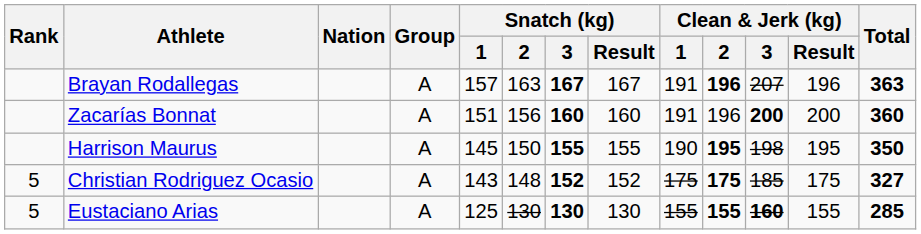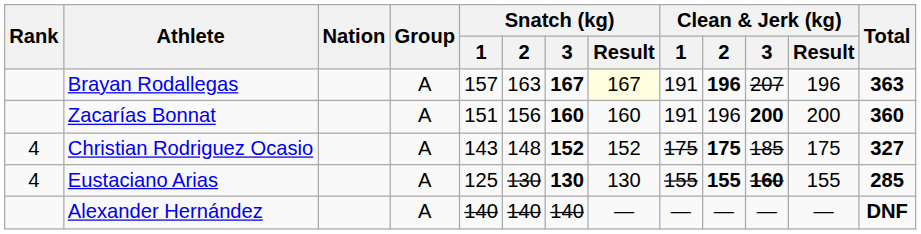 <table class="wikitable sortable" style="text-align:center;">
 <tr>
 <th rowspan=2>Rank</th>
 <th rowspan=2>Athlete</th>
 <th rowspan=2>Nation</th>
 <th rowspan=2>Group</th>
 <th colspan=4>Snatch (kg)</th>
 <th colspan=4>Clean & Jerk (kg)</th>
 <th rowspan=2>Total</th>
 </tr>
 <tr>
 <th>1</th>
 <th>2</th>
 <th>3</th>
 <th>Result</th>
 <th>1</th>
 <th>2</th>
 <th>3</th>
 <th>Result</th>
 </tr>
 <tr>
 <td></td>
 <td align=left><a href='#'>Brayan Rodallegas</a></td>
 <td align=left></td>
 <td>A</td>
 <td>157</td>
 <td>163</td>
 <td><strong>167</strong></td>
-<td>167</td>
+<td style="background: lightyellow;">167</td>
 <td>191</td>
 <td><strong>196</strong></td>
 <td><s>207</s></td>
 <td>196</td>
 <td><strong>363</strong></td>
 </tr>
 <tr>
 <td></td>
 <td align=left><a href='#'>Zacarías Bonnat</a></td>
 <td align=left></td>
 <td>A</td>
 <td>151</td>
 <td>156</td>
 <td><strong>160</strong></td>
 <td>160</td>
 <td>191</td>
 <td>196</td>
 <td><strong>200</strong></td>
 <td>200</td>
 <td><strong>360</strong></td>
 </tr>
 <tr>
-<td></td>
-<td align=left><a href='#'>Harrison Maurus</a></td>
-<td align=left></td>
-<td>A</td>
-<td>145</td>
-<td>150</td>
-<td><strong>155</strong></td>
-<td>155</td>
-<td>190</td>
-<td><strong>195</strong></td>
-<td><s>198</s></td>
-<td>195</td>
-<td><strong>350</strong></td>
-</tr>
-<tr>
-<td>5</td>
+<td>4</td>
 <td align=left><a href='#'>Christian Rodriguez Ocasio</a></td>
 <td align=left></td>
 <td>A</td>
 <td>143</td>
 <td>148</td>
 <td><strong>152</strong></td>
 <td>152</td>
 <td><s>175</s></td>
 <td><strong>175</strong></td>
 <td><s>185</s></td>
 <td>175</td>
 <td><strong>327</strong></td>
 </tr>
 <tr>
-<td>5</td>
+<td>4</td>
 <td align=left><a href='#'>Eustaciano Arias</a></td>
 <td align=left></td>
 <td>A</td>
 <td>125</td>
 <td><s>130</s></td>
 <td><strong>130</strong></td>
 <td>130</td>
 <td><s>155</s></td>
 <td><strong>155</strong></td>
 <td><strong><s>160</s></strong></td>
 <td>155</td>
 <td><strong>285</strong></td>
 </tr>
+<tr>
+<td></td>
+<td align=left><a href='#'>Alexander Hernández</a></td>
+<td align=left></td>
+<td>A</td>
+<td><s>140</s></td>
+<td><s>140</s></td>
+<td><s>140</s></td>
+<td>—</td>
+<td>—</td>
+<td>—</td>
+<td>—</td>
+<td>—</td>
+<td><strong>DNF</strong></td>
+</tr>
 </table>
